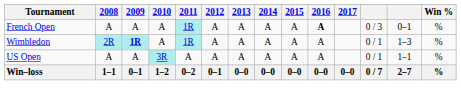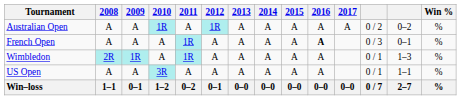 <table class=wikitable style=text-align:center;font-size:97%>
 <tr>
 <th width=145>Tournament</th>
 <th width=37><a href='#'>2008</a></th>
 <th width=37><a href='#'>2009</a></th>
 <th width=37><a href='#'>2010</a></th>
 <th width=37><a href='#'>2011</a></th>
 <th width=37><a href='#'>2012</a></th>
 <th width=37><a href='#'>2013</a></th>
 <th width=37><a href='#'>2014</a></th>
 <th width=37><a href='#'>2015</a></th>
 <th width=37><a href='#'>2016</a></th>
 <th width=37><a href='#'>2017</a></th>
 <th width=37></th>
 <th width=50></th>
 <th width=50>Win %</th>
+</tr>
+<tr>
+<td align=left><a href='#'>Australian Open</a></td>
+<td>A</td>
+<td>A</td>
+<td bgcolor=afeeee><a href='#'>1R</a></td>
+<td>A</td>
+<td bgcolor=afeeee><a href='#'>1R</a></td>
+<td>A</td>
+<td>A</td>
+<td>A</td>
+<td>A</td>
+<td>A</td>
+<td>0 / 2</td>
+<td>0–2</td>
+<td>%</td>
 </tr>
 <tr>
 <td align=left><a href='#'>French Open</a></td>
 <td>A</td>
 <td>A</td>
 <td>A</td>
 <td bgcolor=afeeee><a href='#'>1R</a></td>
 <td>A</td>
 <td>A</td>
 <td>A</td>
 <td>A</td>
 <td><strong>A</strong></td>
 <td></td>
 <td>0 / 3</td>
 <td>0–1</td>
 <td>%</td>
 </tr>
 <tr>
 <td align=left><a href='#'>Wimbledon</a></td>
 <td bgcolor=afeeee><a href='#'>2R</a></td>
-<td bgcolor=afeeee><strong><a href='#'>1R</a></strong></td>
+<td bgcolor=afeeee><a href='#'>1R</a></td>
 <td>A</td>
 <td bgcolor=afeeee><a href='#'>1R</a></td>
 <td>A</td>
 <td>A</td>
 <td>A</td>
 <td>A</td>
 <td>A</td>
 <td></td>
 <td>0 / 1</td>
 <td>1–3</td>
 <td>%</td>
 </tr>
 <tr>
 <td align=left><a href='#'>US Open</a></td>
 <td>A</td>
 <td>A</td>
 <td bgcolor=afeeee><a href='#'>3R</a></td>
 <td>A</td>
 <td>A</td>
 <td>A</td>
 <td>A</td>
 <td>A</td>
 <td>A</td>
 <td></td>
 <td>0 / 1</td>
 <td>1–1</td>
 <td>%</td>
 </tr>
 <tr>
 <th style=text-align:left>Win–loss</th>
 <th>1–1</th>
 <th>0–1</th>
 <th>1–2</th>
 <th>0–2</th>
 <th>0–1</th>
 <th>0–0</th>
 <th>0–0</th>
 <th>0–0</th>
 <th>0–0</th>
 <th>0–0</th>
 <th>0 / 7</th>
 <th>2–7</th>
 <th>%</th>
 </tr>
 </table>
